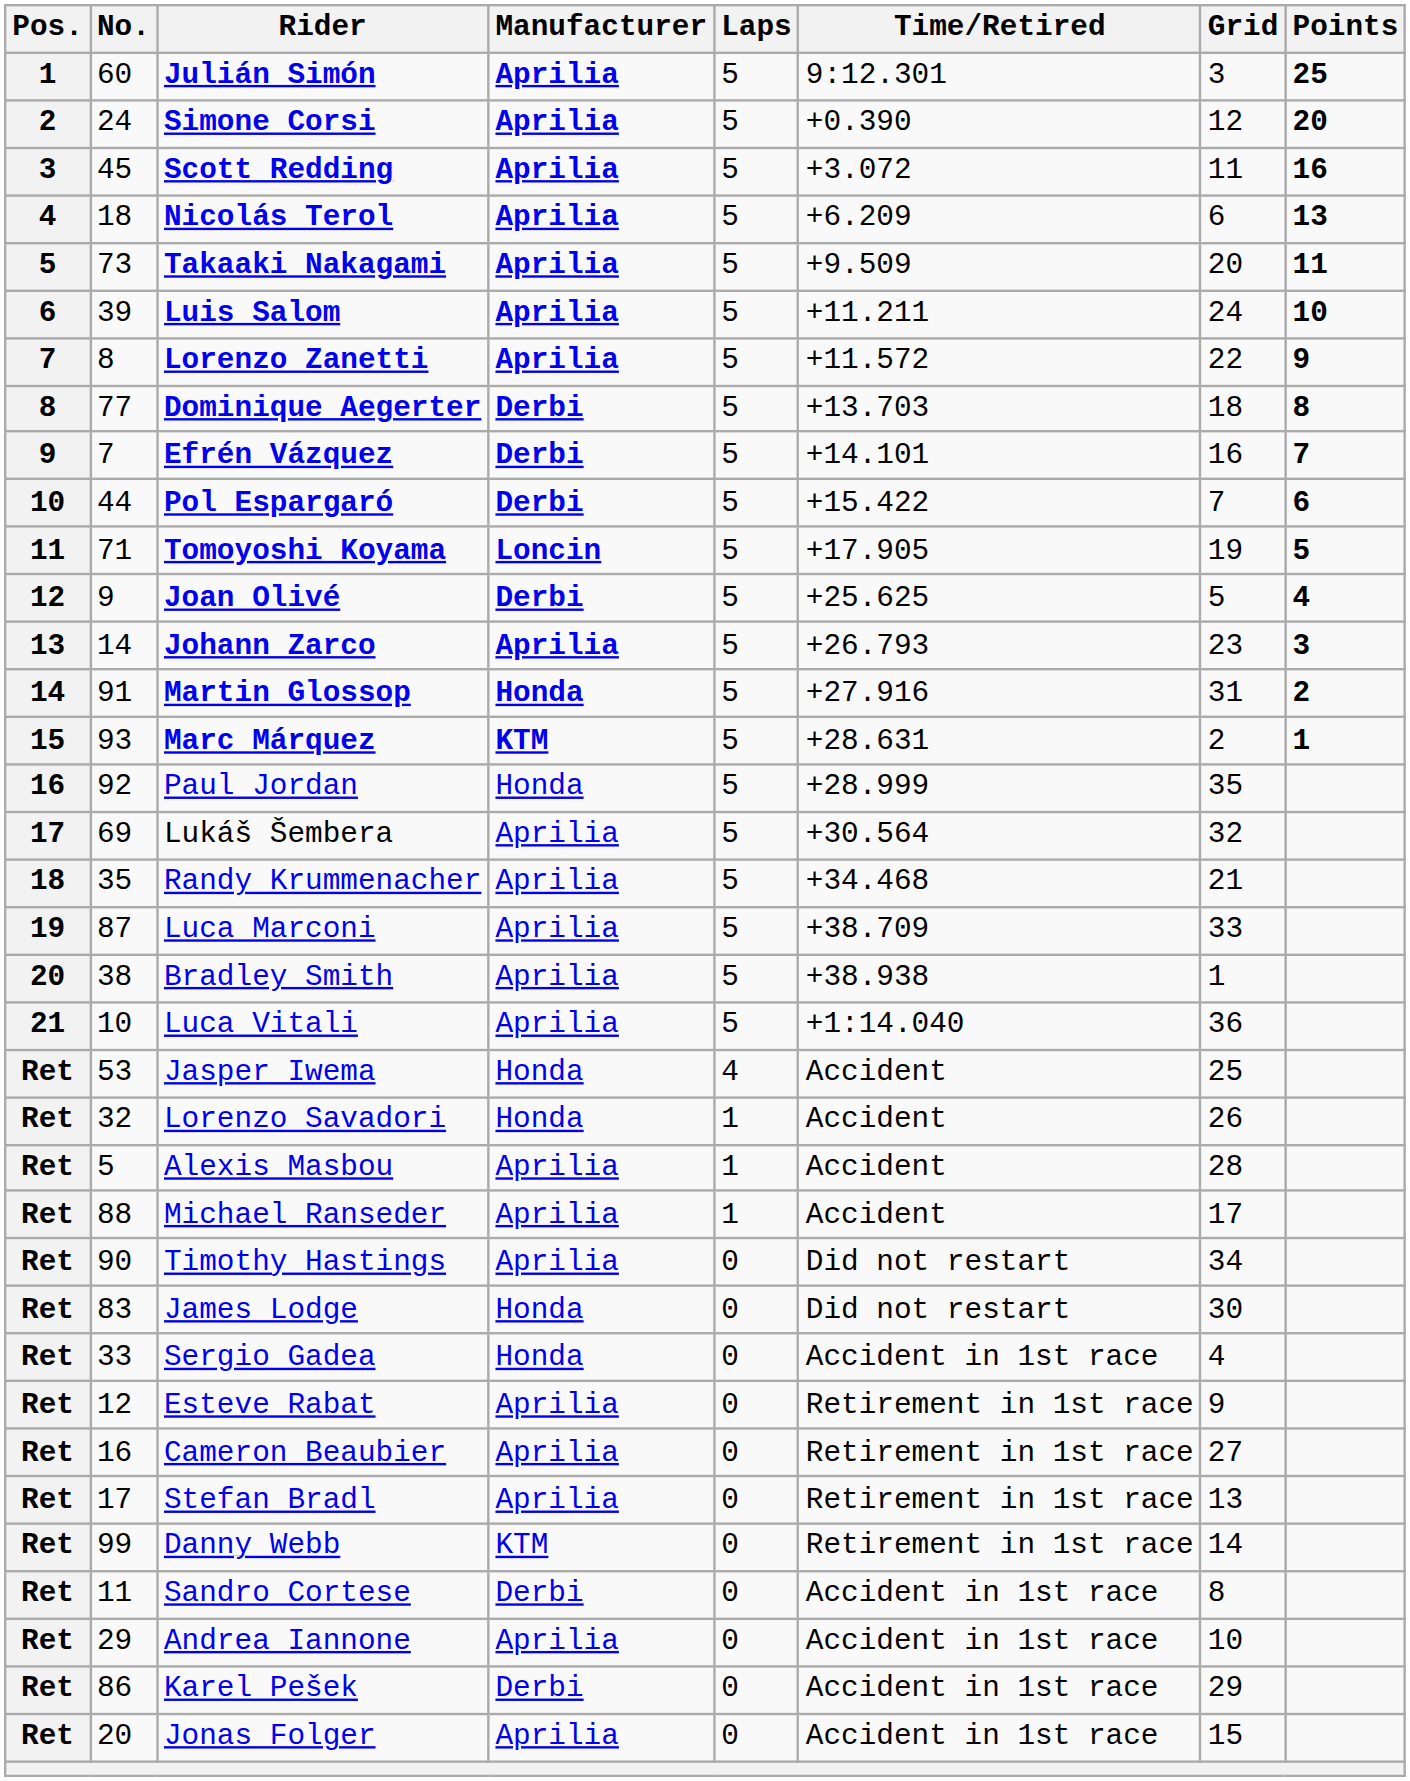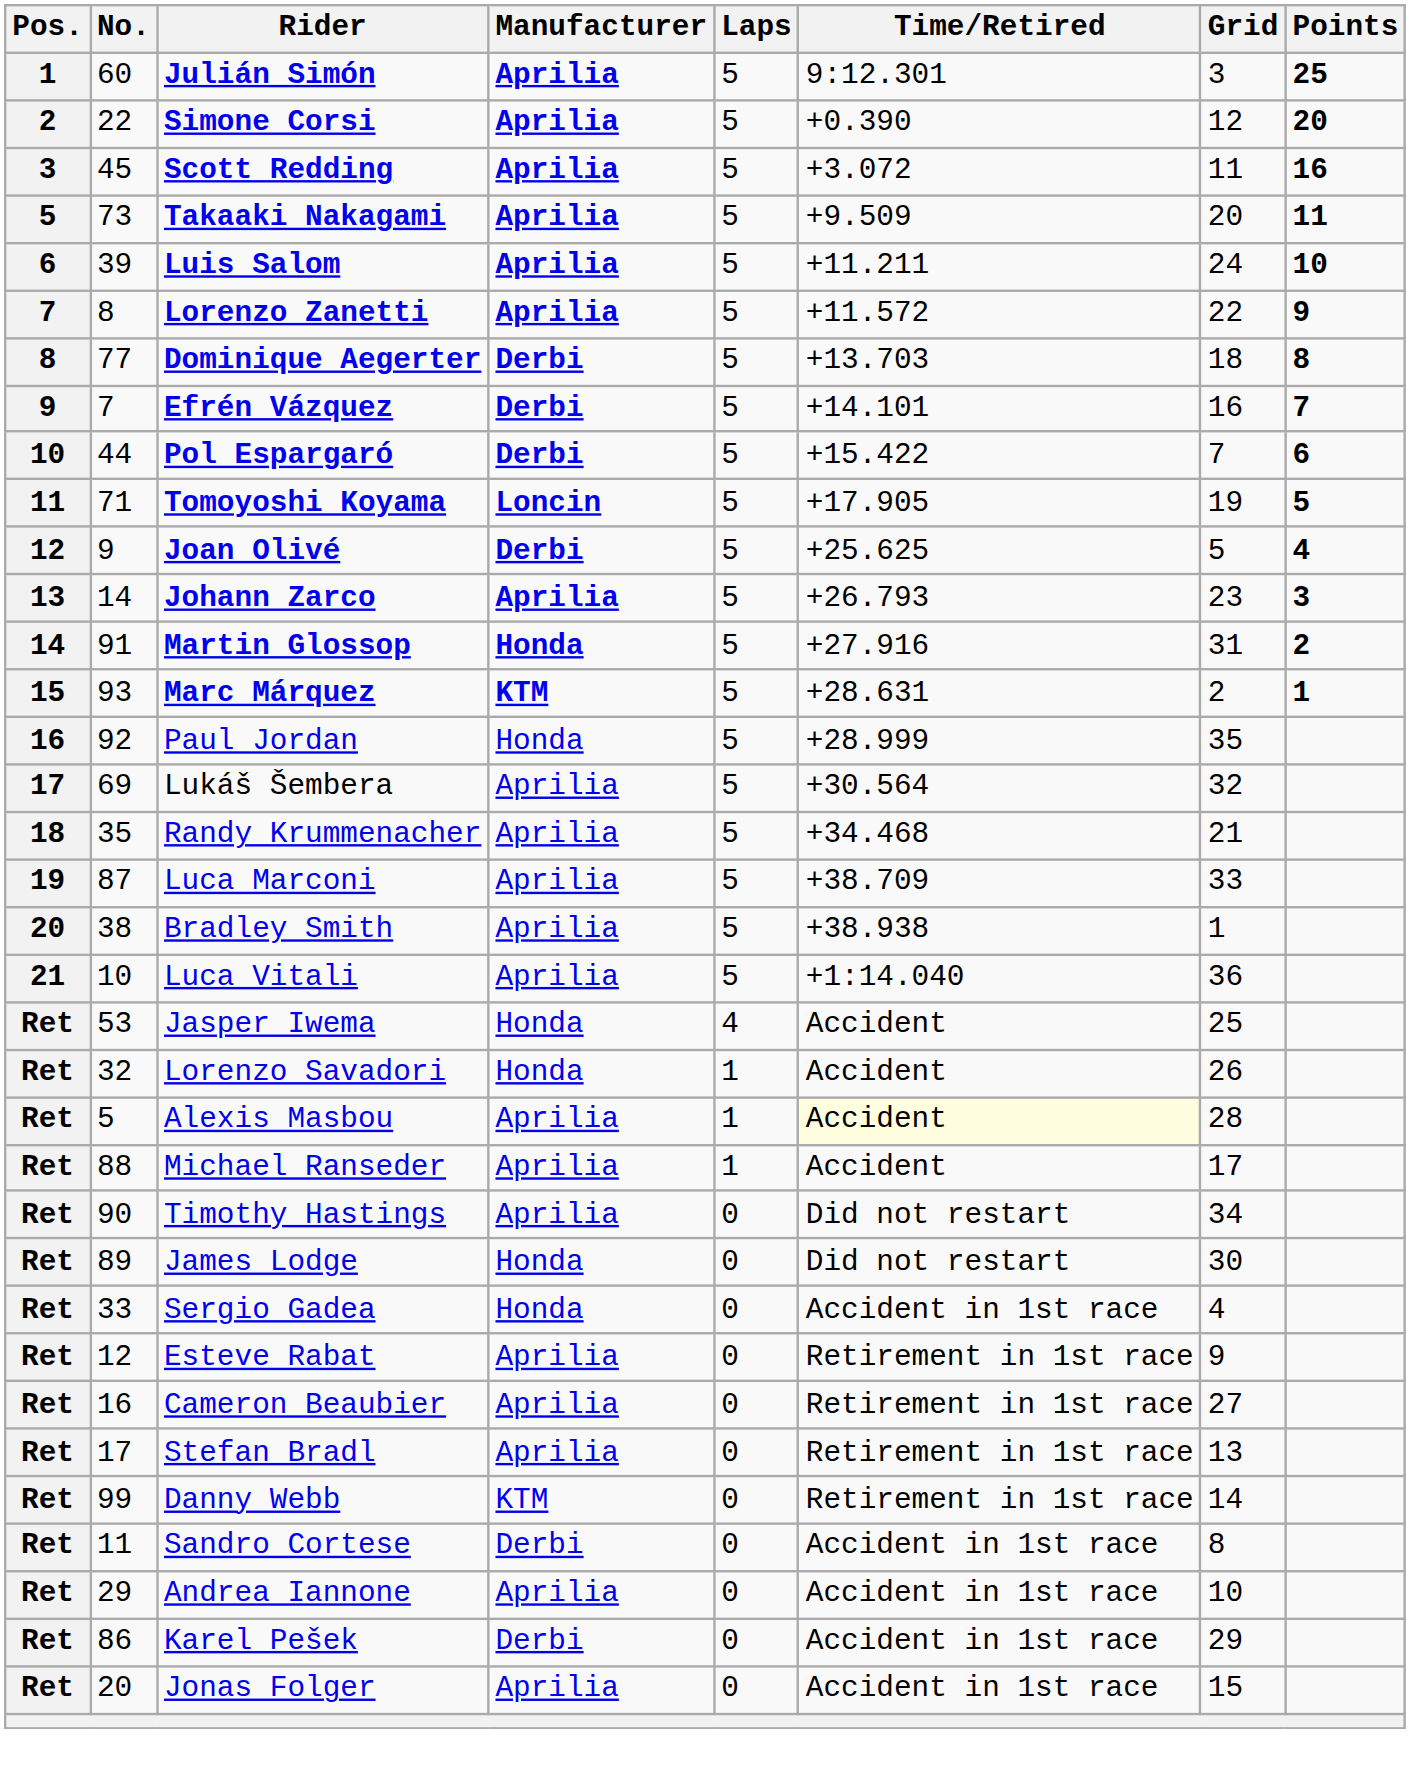 <table class="wikitable" style="font-size: 95%;">
 <tr>
 <th>Pos.</th>
 <th>No.</th>
 <th>Rider</th>
 <th>Manufacturer</th>
 <th>Laps</th>
 <th>Time/Retired</th>
 <th>Grid</th>
 <th>Points</th>
 </tr>
 <tr>
 <th>1</th>
 <td>60</td>
 <td> <strong><a href='#'>Julián Simón</a></strong></td>
 <td><strong><a href='#'>Aprilia</a></strong></td>
 <td>5</td>
 <td>9:12.301</td>
 <td>3</td>
 <td><strong>25</strong></td>
 </tr>
 <tr>
 <th>2</th>
-<td>24</td>
+<td>22</td>
 <td> <strong><a href='#'>Simone Corsi</a></strong></td>
 <td><strong><a href='#'>Aprilia</a></strong></td>
 <td>5</td>
 <td>+0.390</td>
 <td>12</td>
 <td><strong>20</strong></td>
 </tr>
 <tr>
 <th>3</th>
 <td>45</td>
 <td> <strong><a href='#'>Scott Redding</a></strong></td>
 <td><strong><a href='#'>Aprilia</a></strong></td>
 <td>5</td>
 <td>+3.072</td>
 <td>11</td>
 <td><strong>16</strong></td>
-</tr>
-<tr>
-<th>4</th>
-<td>18</td>
-<td> <strong><a href='#'>Nicolás Terol</a></strong></td>
-<td><strong><a href='#'>Aprilia</a></strong></td>
-<td>5</td>
-<td>+6.209</td>
-<td>6</td>
-<td><strong>13</strong></td>
 </tr>
 <tr>
 <th>5</th>
 <td>73</td>
 <td> <strong><a href='#'>Takaaki Nakagami</a></strong></td>
 <td><strong><a href='#'>Aprilia</a></strong></td>
 <td>5</td>
 <td>+9.509</td>
 <td>20</td>
 <td><strong>11</strong></td>
 </tr>
 <tr>
 <th>6</th>
 <td>39</td>
 <td> <strong><a href='#'>Luis Salom</a></strong></td>
 <td><strong><a href='#'>Aprilia</a></strong></td>
 <td>5</td>
 <td>+11.211</td>
 <td>24</td>
 <td><strong>10</strong></td>
 </tr>
 <tr>
 <th>7</th>
 <td>8</td>
 <td> <strong><a href='#'>Lorenzo Zanetti</a></strong></td>
 <td><strong><a href='#'>Aprilia</a></strong></td>
 <td>5</td>
 <td>+11.572</td>
 <td>22</td>
 <td><strong>9</strong></td>
 </tr>
 <tr>
 <th>8</th>
 <td>77</td>
 <td> <strong><a href='#'>Dominique Aegerter</a></strong></td>
 <td><strong><a href='#'>Derbi</a></strong></td>
 <td>5</td>
 <td>+13.703</td>
 <td>18</td>
 <td><strong>8</strong></td>
 </tr>
 <tr>
 <th>9</th>
 <td>7</td>
 <td> <strong><a href='#'>Efrén Vázquez</a></strong></td>
 <td><strong><a href='#'>Derbi</a></strong></td>
 <td>5</td>
 <td>+14.101</td>
 <td>16</td>
 <td><strong>7</strong></td>
 </tr>
 <tr>
 <th>10</th>
 <td>44</td>
 <td> <strong><a href='#'>Pol Espargaró</a></strong></td>
 <td><strong><a href='#'>Derbi</a></strong></td>
 <td>5</td>
 <td>+15.422</td>
 <td>7</td>
 <td><strong>6</strong></td>
 </tr>
 <tr>
 <th>11</th>
 <td>71</td>
 <td> <strong><a href='#'>Tomoyoshi Koyama</a></strong></td>
 <td><strong><a href='#'>Loncin</a></strong></td>
 <td>5</td>
 <td>+17.905</td>
 <td>19</td>
 <td><strong>5</strong></td>
 </tr>
 <tr>
 <th>12</th>
 <td>9</td>
 <td> <strong><a href='#'>Joan Olivé</a></strong></td>
 <td><strong><a href='#'>Derbi</a></strong></td>
 <td>5</td>
 <td>+25.625</td>
 <td>5</td>
 <td><strong>4</strong></td>
 </tr>
 <tr>
 <th>13</th>
 <td>14</td>
 <td> <strong><a href='#'>Johann Zarco</a></strong></td>
 <td><strong><a href='#'>Aprilia</a></strong></td>
 <td>5</td>
 <td>+26.793</td>
 <td>23</td>
 <td><strong>3</strong></td>
 </tr>
 <tr>
 <th>14</th>
 <td>91</td>
 <td> <strong><a href='#'>Martin Glossop</a></strong></td>
 <td><strong><a href='#'>Honda</a></strong></td>
 <td>5</td>
 <td>+27.916</td>
 <td>31</td>
 <td><strong>2</strong></td>
 </tr>
 <tr>
 <th>15</th>
 <td>93</td>
 <td> <strong><a href='#'>Marc Márquez</a></strong></td>
 <td><strong><a href='#'>KTM</a></strong></td>
 <td>5</td>
 <td>+28.631</td>
 <td>2</td>
 <td><strong>1</strong></td>
 </tr>
 <tr>
 <th>16</th>
 <td>92</td>
 <td> <a href='#'>Paul Jordan</a></td>
 <td><a href='#'>Honda</a></td>
 <td>5</td>
 <td>+28.999</td>
 <td>35</td>
 <td></td>
 </tr>
 <tr>
 <th>17</th>
 <td>69</td>
 <td> Lukáš Šembera</td>
 <td><a href='#'>Aprilia</a></td>
 <td>5</td>
 <td>+30.564</td>
 <td>32</td>
 <td></td>
 </tr>
 <tr>
 <th>18</th>
 <td>35</td>
 <td> <a href='#'>Randy Krummenacher</a></td>
 <td><a href='#'>Aprilia</a></td>
 <td>5</td>
 <td>+34.468</td>
 <td>21</td>
 <td></td>
 </tr>
 <tr>
 <th>19</th>
 <td>87</td>
 <td> <a href='#'>Luca Marconi</a></td>
 <td><a href='#'>Aprilia</a></td>
 <td>5</td>
 <td>+38.709</td>
 <td>33</td>
 <td></td>
 </tr>
 <tr>
 <th>20</th>
 <td>38</td>
 <td> <a href='#'>Bradley Smith</a></td>
 <td><a href='#'>Aprilia</a></td>
 <td>5</td>
 <td>+38.938</td>
 <td>1</td>
 <td></td>
 </tr>
 <tr>
 <th>21</th>
 <td>10</td>
 <td> <a href='#'>Luca Vitali</a></td>
 <td><a href='#'>Aprilia</a></td>
 <td>5</td>
 <td>+1:14.040</td>
 <td>36</td>
 <td></td>
 </tr>
 <tr>
 <th>Ret</th>
 <td>53</td>
 <td> <a href='#'>Jasper Iwema</a></td>
 <td><a href='#'>Honda</a></td>
 <td>4</td>
 <td>Accident</td>
 <td>25</td>
 <td></td>
 </tr>
 <tr>
 <th>Ret</th>
 <td>32</td>
 <td> <a href='#'>Lorenzo Savadori</a></td>
 <td><a href='#'>Honda</a></td>
 <td>1</td>
 <td>Accident</td>
 <td>26</td>
 <td></td>
 </tr>
 <tr>
 <th>Ret</th>
 <td>5</td>
 <td> <a href='#'>Alexis Masbou</a></td>
 <td><a href='#'>Aprilia</a></td>
 <td>1</td>
-<td>Accident</td>
+<td style="background: lightyellow;">Accident</td>
 <td>28</td>
 <td></td>
 </tr>
 <tr>
 <th>Ret</th>
 <td>88</td>
 <td> <a href='#'>Michael Ranseder</a></td>
 <td><a href='#'>Aprilia</a></td>
 <td>1</td>
 <td>Accident</td>
 <td>17</td>
 <td></td>
 </tr>
 <tr>
 <th>Ret</th>
 <td>90</td>
 <td> <a href='#'>Timothy Hastings</a></td>
 <td><a href='#'>Aprilia</a></td>
 <td>0</td>
 <td>Did not restart</td>
 <td>34</td>
 <td></td>
 </tr>
 <tr>
 <th>Ret</th>
-<td>83</td>
+<td>89</td>
 <td> <a href='#'>James Lodge</a></td>
 <td><a href='#'>Honda</a></td>
 <td>0</td>
 <td>Did not restart</td>
 <td>30</td>
 <td></td>
 </tr>
 <tr>
 <th>Ret</th>
 <td>33</td>
 <td> <a href='#'>Sergio Gadea</a></td>
 <td><a href='#'>Honda</a></td>
 <td>0</td>
 <td>Accident in 1st race</td>
 <td>4</td>
 <td></td>
 </tr>
 <tr>
 <th>Ret</th>
 <td>12</td>
 <td> <a href='#'>Esteve Rabat</a></td>
 <td><a href='#'>Aprilia</a></td>
 <td>0</td>
 <td>Retirement in 1st race</td>
 <td>9</td>
 <td></td>
 </tr>
 <tr>
 <th>Ret</th>
 <td>16</td>
 <td> <a href='#'>Cameron Beaubier</a></td>
 <td><a href='#'>Aprilia</a></td>
 <td>0</td>
 <td>Retirement in 1st race</td>
 <td>27</td>
 <td></td>
 </tr>
 <tr>
 <th>Ret</th>
 <td>17</td>
 <td> <a href='#'>Stefan Bradl</a></td>
 <td><a href='#'>Aprilia</a></td>
 <td>0</td>
 <td>Retirement in 1st race</td>
 <td>13</td>
 <td></td>
 </tr>
 <tr>
 <th>Ret</th>
 <td>99</td>
 <td> <a href='#'>Danny Webb</a></td>
 <td><a href='#'>KTM</a></td>
 <td>0</td>
 <td>Retirement in 1st race</td>
 <td>14</td>
 <td></td>
 </tr>
 <tr>
 <th>Ret</th>
 <td>11</td>
 <td> <a href='#'>Sandro Cortese</a></td>
 <td><a href='#'>Derbi</a></td>
 <td>0</td>
 <td>Accident in 1st race</td>
 <td>8</td>
 <td></td>
 </tr>
 <tr>
 <th>Ret</th>
 <td>29</td>
 <td> <a href='#'>Andrea Iannone</a></td>
 <td><a href='#'>Aprilia</a></td>
 <td>0</td>
 <td>Accident in 1st race</td>
 <td>10</td>
 <td></td>
 </tr>
 <tr>
 <th>Ret</th>
 <td>86</td>
 <td> <a href='#'>Karel Pešek</a></td>
 <td><a href='#'>Derbi</a></td>
 <td>0</td>
 <td>Accident in 1st race</td>
 <td>29</td>
 <td></td>
 </tr>
 <tr>
 <th>Ret</th>
 <td>20</td>
 <td> <a href='#'>Jonas Folger</a></td>
 <td><a href='#'>Aprilia</a></td>
 <td>0</td>
 <td>Accident in 1st race</td>
 <td>15</td>
 <td></td>
 </tr>
 <tr>
 <th colspan=8></th>
 </tr>
 </table>
